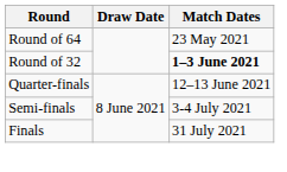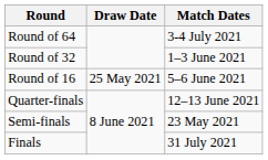 <table class="wikitable">
 <tr>
 <th>Round</th>
 <th>Draw Date</th>
 <th>Match Dates</th>
 </tr>
 <tr>
 <td>Round of 64</td>
 <td rowspan="2"></td>
-<td>23 May 2021</td>
+<td>3-4 July 2021</td>
 </tr>
 <tr>
 <td>Round of 32</td>
-<td><strong>1–3 June 2021</strong></td>
+<td>1–3 June 2021</td>
+</tr>
+<tr>
+<td>Round of 16</td>
+<td>25 May 2021</td>
+<td>5–6 June 2021</td>
 </tr>
 <tr>
 <td>Quarter-finals</td>
 <td rowspan="3">8 June 2021</td>
 <td>12–13 June 2021</td>
 </tr>
 <tr>
 <td>Semi-finals</td>
-<td>3-4 July 2021</td>
+<td>23 May 2021</td>
 </tr>
 <tr>
 <td>Finals</td>
 <td>31 July 2021</td>
 </tr>
 </table>
